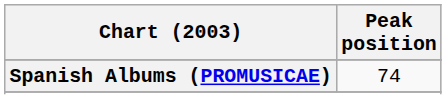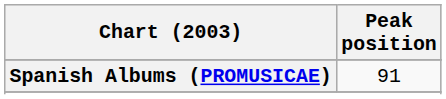 <table class="wikitable sortable plainrowheaders" style="text-align:center">
 <tr>
 <th scope="col">Chart (2003)</th>
 <th scope="col">Peak<br>position</th>
 </tr>
 <tr>
 </tr>
 <tr>
 </tr>
 <tr>
 </tr>
 <tr>
 </tr>
 <tr>
 </tr>
 <tr>
 </tr>
 <tr>
 </tr>
 <tr>
 </tr>
 <tr>
 </tr>
 <tr>
 </tr>
 <tr>
 </tr>
 <tr>
 </tr>
 <tr>
 </tr>
 <tr>
 </tr>
 <tr>
 </tr>
 <tr>
 </tr>
 <tr>
 <th scope="row">Spanish Albums (<a href='#'>PROMUSICAE</a>)</th>
-<td align="center">74</td>
+<td align="center">91</td>
 </tr>
 <tr>
 </tr>
 <tr>
 </tr>
 <tr>
 </tr>
 <tr>
 </tr>
 </table>
